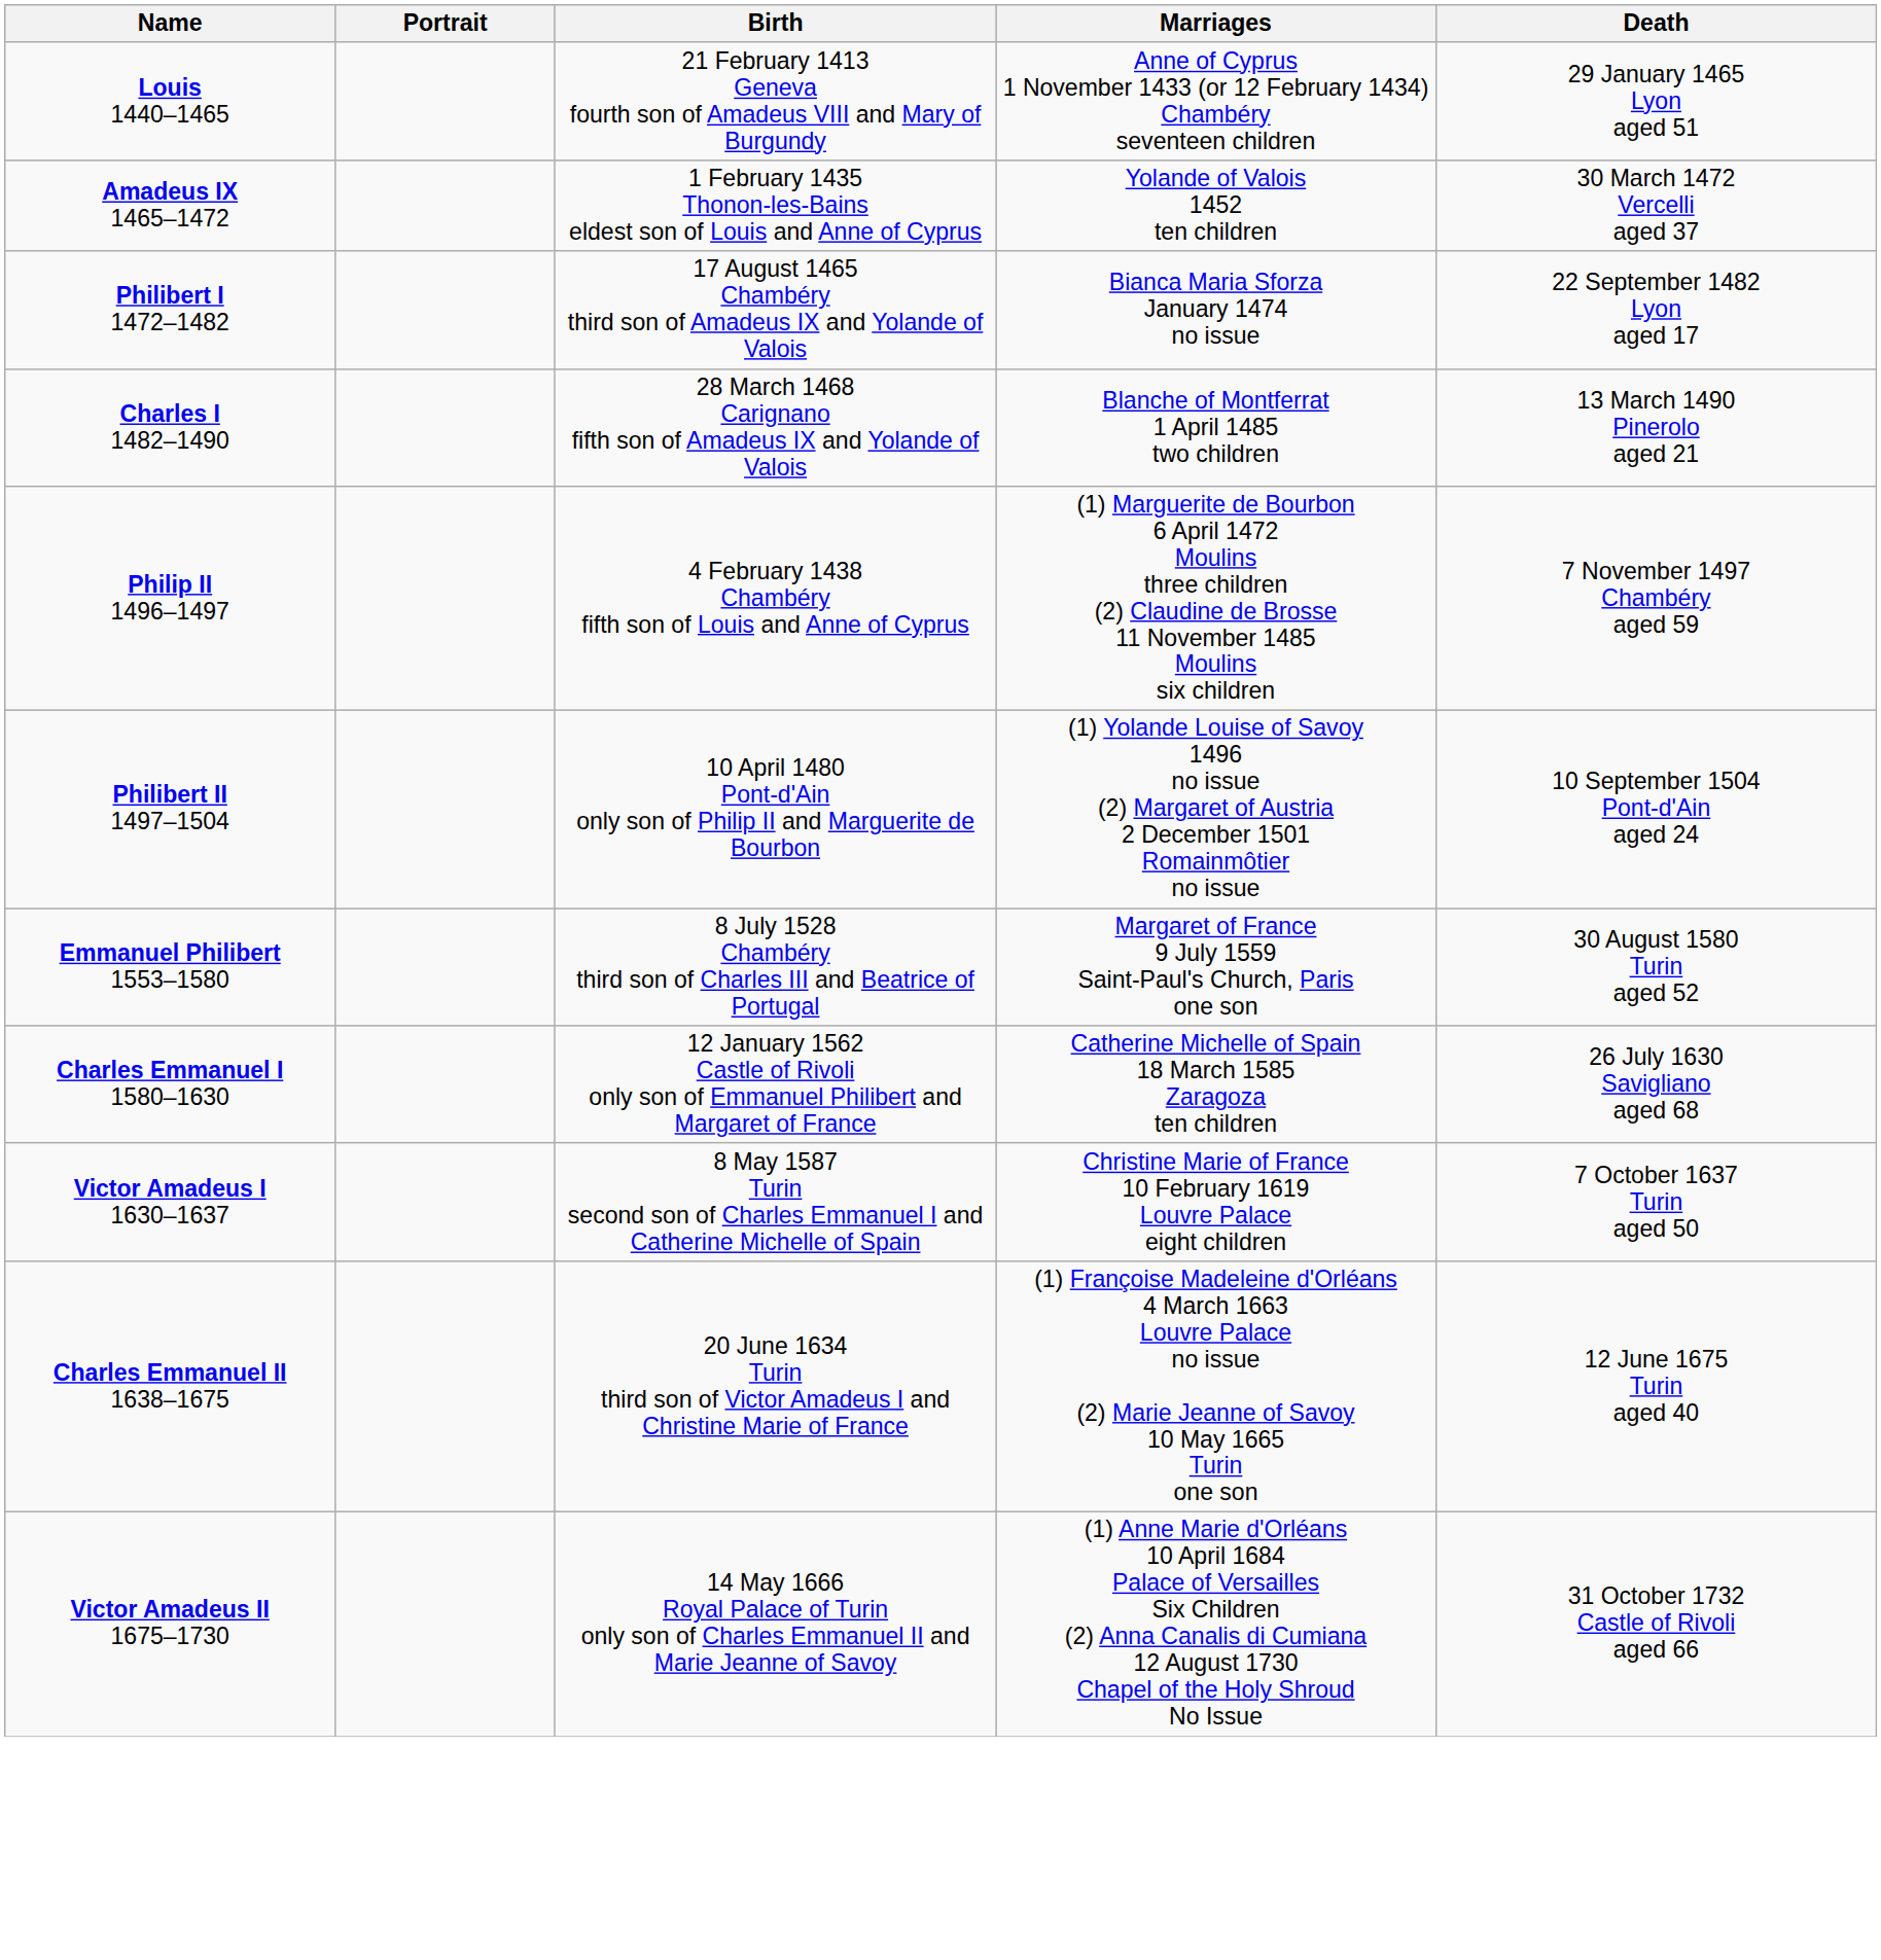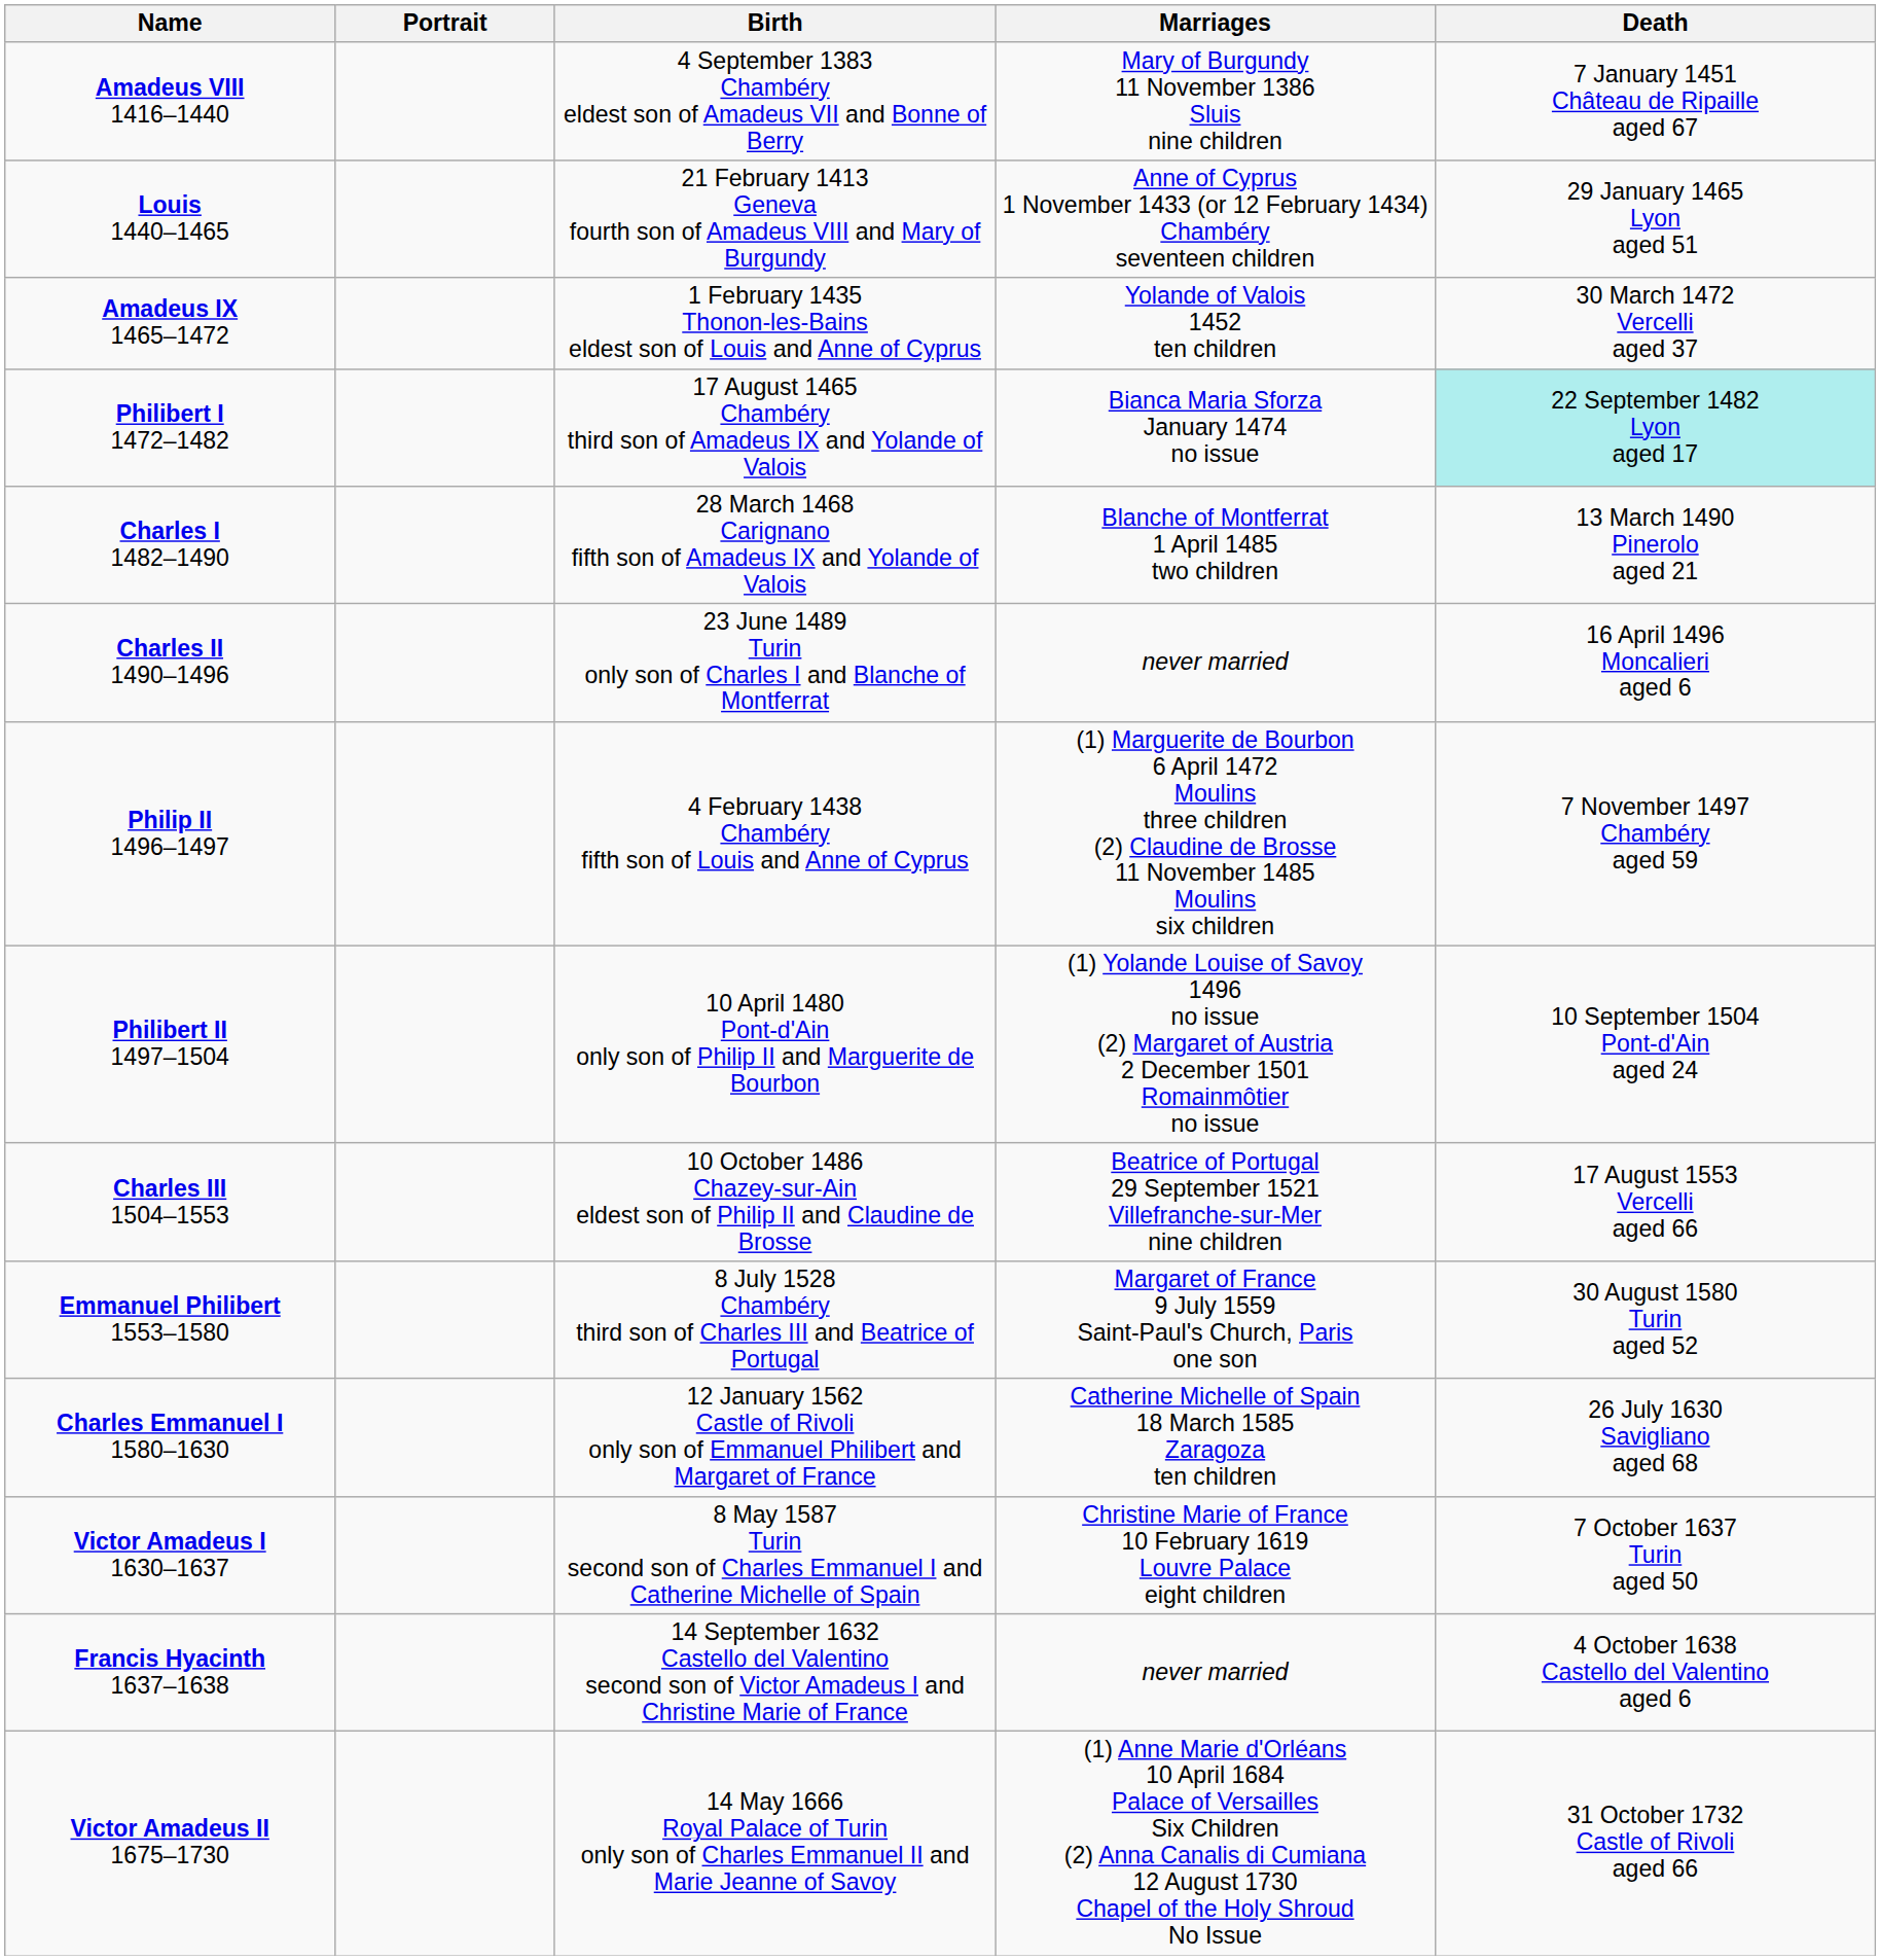 <table class="wikitable" style="text-align:center; width:100%">
 <tr>
 <th style="width:15%;">Name</th>
 <th style="width:10%;">Portrait</th>
 <th style="width:20%;">Birth</th>
 <th style="width:20%;">Marriages</th>
 <th style="width:20%;">Death</th>
+</tr>
+<tr>
+<td width="auto"><strong><a href='#'>Amadeus VIII</a></strong><br>1416–1440</td>
+<td></td>
+<td>4 September 1383<br><a href='#'>Chambéry</a><br>eldest son of <a href='#'>Amadeus VII</a> and <a href='#'>Bonne of Berry</a></td>
+<td><a href='#'>Mary of Burgundy</a><br>11 November 1386<br><a href='#'>Sluis</a><br>nine children</td>
+<td>7 January 1451<br><a href='#'>Château de Ripaille</a> <br>aged 67</td>
 </tr>
 <tr>
 <td width="auto"><strong><a href='#'>Louis</a></strong><br>1440–1465</td>
 <td></td>
 <td>21 February 1413<br><a href='#'>Geneva</a><br>fourth son of <a href='#'>Amadeus VIII</a> and <a href='#'>Mary of Burgundy</a></td>
 <td><a href='#'>Anne of Cyprus</a><br>1 November 1433 (or 12 February 1434)<br><a href='#'>Chambéry</a><br>seventeen children</td>
 <td>29 January 1465<br><a href='#'>Lyon</a><br>aged 51</td>
 </tr>
 <tr>
 <td width="auto"><strong><a href='#'>Amadeus IX</a></strong><br>1465–1472</td>
 <td></td>
 <td>1 February 1435<br><a href='#'>Thonon-les-Bains</a><br>eldest son of <a href='#'>Louis</a> and <a href='#'>Anne of Cyprus</a></td>
 <td><a href='#'>Yolande of Valois</a><br>1452<br>ten children</td>
 <td>30 March 1472<br><a href='#'>Vercelli</a><br>aged 37</td>
 </tr>
 <tr>
 <td width="auto"><strong><a href='#'>Philibert I</a></strong><br>1472–1482</td>
 <td></td>
 <td>17 August 1465<br><a href='#'>Chambéry</a><br>third son of <a href='#'>Amadeus IX</a> and <a href='#'>Yolande of Valois</a></td>
 <td><a href='#'>Bianca Maria Sforza</a><br>January 1474<br>no issue</td>
-<td>22 September 1482<br><a href='#'>Lyon</a><br>aged 17</td>
+<td style="background: paleturquoise;">22 September 1482<br><a href='#'>Lyon</a><br>aged 17</td>
 </tr>
 <tr>
 <td width="auto"><strong><a href='#'>Charles I</a></strong><br>1482–1490</td>
 <td></td>
 <td>28 March 1468<br><a href='#'>Carignano</a><br>fifth son of <a href='#'>Amadeus IX</a> and <a href='#'>Yolande of Valois</a></td>
 <td><a href='#'>Blanche of Montferrat</a><br>1 April 1485<br>two children</td>
 <td>13 March 1490<br><a href='#'>Pinerolo</a><br>aged 21</td>
+</tr>
+<tr>
+<td width="auto"><strong><a href='#'>Charles II</a></strong><br>1490–1496</td>
+<td></td>
+<td>23 June 1489<br><a href='#'>Turin</a><br>only son of <a href='#'>Charles I</a> and <a href='#'>Blanche of Montferrat</a></td>
+<td><em>never married</em></td>
+<td>16 April 1496<br><a href='#'>Moncalieri</a><br>aged 6</td>
 </tr>
 <tr>
 <td width="auto"><strong><a href='#'>Philip II</a></strong><br>1496–1497</td>
 <td></td>
 <td>4 February 1438<br><a href='#'>Chambéry</a><br>fifth son of <a href='#'>Louis</a> and <a href='#'>Anne of Cyprus</a></td>
 <td>(1) <a href='#'>Marguerite de Bourbon</a><br>6 April 1472<br><a href='#'>Moulins</a><br>three children<br>(2) <a href='#'>Claudine de Brosse</a><br>11 November 1485<br><a href='#'>Moulins</a><br>six children</td>
 <td>7 November 1497<br><a href='#'>Chambéry</a><br>aged 59</td>
 </tr>
 <tr>
 <td width="auto"><strong><a href='#'>Philibert II</a></strong><br>1497–1504</td>
 <td></td>
 <td>10 April 1480<br><a href='#'>Pont-d'Ain</a><br>only son of <a href='#'>Philip II</a> and <a href='#'>Marguerite de Bourbon</a></td>
 <td>(1) <a href='#'>Yolande Louise of Savoy</a><br>1496<br>no issue<br>(2) <a href='#'>Margaret of Austria</a><br>2 December 1501<br><a href='#'>Romainmôtier</a><br>no issue</td>
 <td>10 September 1504<br><a href='#'>Pont-d'Ain</a><br>aged 24</td>
+</tr>
+<tr>
+<td width="auto"><strong><a href='#'>Charles III</a></strong><br>1504–1553</td>
+<td></td>
+<td>10 October 1486<br><a href='#'>Chazey-sur-Ain</a><br>eldest son of <a href='#'>Philip II</a> and <a href='#'>Claudine de Brosse</a></td>
+<td><a href='#'>Beatrice of Portugal</a><br>29 September 1521<br><a href='#'>Villefranche-sur-Mer</a><br>nine children</td>
+<td>17 August 1553<br><a href='#'>Vercelli</a><br>aged 66</td>
 </tr>
 <tr>
 <td width="auto"><strong><a href='#'>Emmanuel Philibert</a></strong><br>1553–1580</td>
 <td></td>
 <td>8 July 1528<br><a href='#'>Chambéry</a><br>third son of <a href='#'>Charles III</a> and <a href='#'>Beatrice of Portugal</a></td>
 <td><a href='#'>Margaret of France</a><br>9 July 1559<br>Saint-Paul's Church, <a href='#'>Paris</a><br>one son</td>
 <td>30 August 1580<br><a href='#'>Turin</a><br>aged 52</td>
 </tr>
 <tr>
 <td width="auto"><strong><a href='#'>Charles Emmanuel I</a></strong><br>1580–1630</td>
 <td></td>
 <td>12 January 1562<br><a href='#'>Castle of Rivoli</a><br>only son of <a href='#'>Emmanuel Philibert</a> and <a href='#'>Margaret of France</a></td>
 <td><a href='#'>Catherine Michelle of Spain</a><br>18 March 1585<br><a href='#'>Zaragoza</a><br>ten children</td>
 <td>26 July 1630<br><a href='#'>Savigliano</a><br>aged 68</td>
 </tr>
 <tr>
 <td width="auto"><strong><a href='#'>Victor Amadeus I</a></strong><br>1630–1637</td>
 <td></td>
 <td>8 May 1587<br><a href='#'>Turin</a><br>second son of <a href='#'>Charles Emmanuel I</a> and <a href='#'>Catherine Michelle of Spain</a></td>
 <td><a href='#'>Christine Marie of France</a><br>10 February 1619<br><a href='#'>Louvre Palace</a><br>eight children</td>
 <td>7 October 1637<br><a href='#'>Turin</a><br>aged 50</td>
 </tr>
 <tr>
-<td width="auto"><strong><a href='#'>Charles Emmanuel II</a></strong><br>1638–1675</td>
+<td width="auto"><strong><a href='#'>Francis Hyacinth</a></strong><br>1637–1638</td>
 <td></td>
-<td>20 June 1634<br><a href='#'>Turin</a><br>third son of <a href='#'>Victor Amadeus I</a> and <a href='#'>Christine Marie of France</a></td>
-<td>(1) <a href='#'>Françoise Madeleine d'Orléans</a><br>4 March 1663<br><a href='#'>Louvre Palace</a><br>no issue<br><br>(2) <a href='#'>Marie Jeanne of Savoy</a><br>10 May 1665<br><a href='#'>Turin</a><br>one son</td>
-<td>12 June 1675<br><a href='#'>Turin</a><br>aged 40</td>
+<td>14 September 1632<br><a href='#'>Castello del Valentino</a><br>second son of <a href='#'>Victor Amadeus I</a> and <a href='#'>Christine Marie of France</a></td>
+<td><em>never married</em></td>
+<td>4 October 1638<br><a href='#'>Castello del Valentino</a><br>aged 6</td>
 </tr>
 <tr>
 <td width="auto"><strong><a href='#'>Victor Amadeus II</a></strong><br>1675–1730</td>
 <td></td>
 <td>14 May 1666<br><a href='#'>Royal Palace of Turin</a><br>only son of <a href='#'>Charles Emmanuel II</a> and <a href='#'>Marie Jeanne of Savoy</a></td>
 <td>(1) <a href='#'>Anne Marie d'Orléans</a><br>10 April 1684<br><a href='#'>Palace of Versailles</a><br>Six Children<br>(2) <a href='#'>Anna Canalis di Cumiana</a><br>12 August 1730<br><a href='#'>Chapel of the Holy Shroud</a><br>No Issue</td>
 <td>31 October 1732<br><a href='#'>Castle of Rivoli</a><br>aged 66</td>
 </tr>
 </table>
